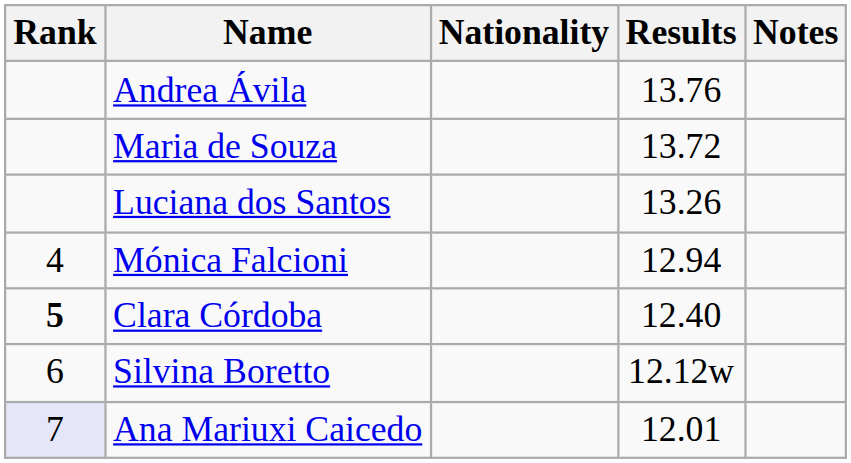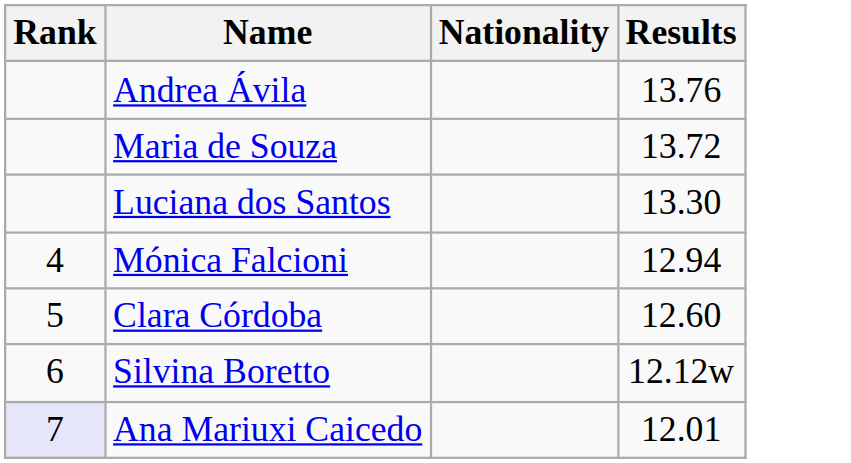 <table class="wikitable sortable" style="text-align:center">
 <tr>
 <th>Rank</th>
 <th>Name</th>
 <th>Nationality</th>
 <th>Results</th>
-<th>Notes</th>
 </tr>
 <tr>
 <td></td>
 <td align=left><a href='#'>Andrea Ávila</a></td>
 <td align=left></td>
 <td>13.76</td>
-<td></td>
 </tr>
 <tr>
 <td></td>
 <td align=left><a href='#'>Maria de Souza</a></td>
 <td align=left></td>
 <td>13.72</td>
-<td></td>
 </tr>
 <tr>
 <td></td>
 <td align=left><a href='#'>Luciana dos Santos</a></td>
 <td align=left></td>
-<td>13.26</td>
-<td></td>
+<td>13.30</td>
 </tr>
 <tr>
 <td>4</td>
 <td align=left><a href='#'>Mónica Falcioni</a></td>
 <td align=left></td>
 <td>12.94</td>
-<td></td>
 </tr>
 <tr>
-<td><strong>5</strong></td>
+<td>5</td>
 <td align=left><a href='#'>Clara Córdoba</a></td>
 <td align=left></td>
-<td>12.40</td>
-<td></td>
+<td>12.60</td>
 </tr>
 <tr>
 <td>6</td>
 <td align=left><a href='#'>Silvina Boretto</a></td>
 <td align=left></td>
 <td>12.12w</td>
-<td></td>
 </tr>
 <tr>
 <td style="background: lavender;">7</td>
 <td align=left><a href='#'>Ana Mariuxi Caicedo</a></td>
 <td align=left></td>
 <td>12.01</td>
-<td></td>
 </tr>
 </table>
